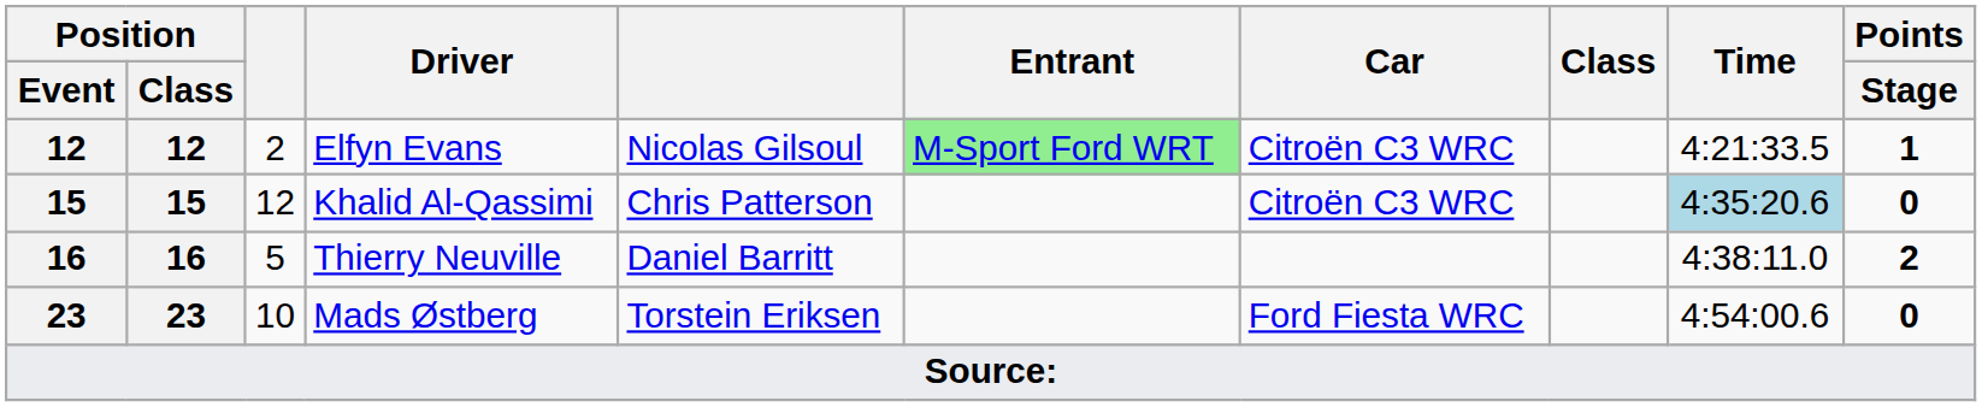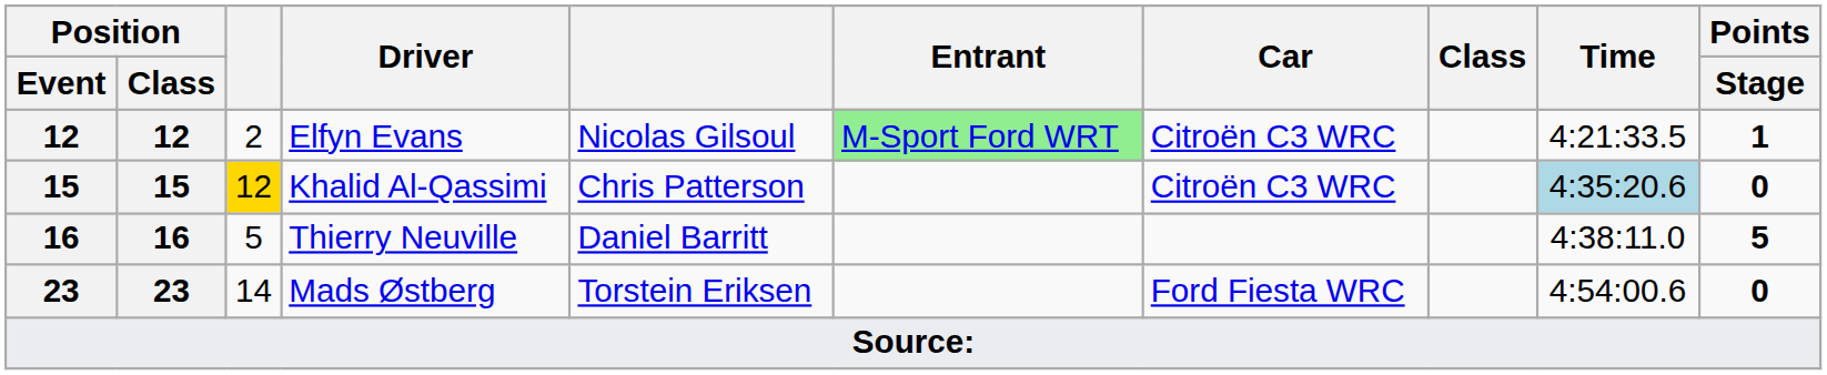 <table class="wikitable" width=85% style="font-size: 85%;">
 <tr>
 <th colspan="2">Position</th>
 <th rowspan="2"></th>
 <th rowspan="2">Driver</th>
 <th rowspan="2"></th>
 <th rowspan="2">Entrant</th>
 <th rowspan="2">Car</th>
 <th rowspan="2">Class</th>
 <th rowspan="2">Time</th>
 <th>Points</th>
 </tr>
 <tr>
 <th>Event</th>
 <th>Class</th>
 <th>Stage</th>
 </tr>
 <tr>
 <th>12</th>
 <th>12</th>
 <td align="center">2</td>
 <td> <a href='#'>Elfyn Evans</a></td>
 <td> <a href='#'>Nicolas Gilsoul</a></td>
 <td style="background: lightgreen;"> <a href='#'>M-Sport Ford WRT</a></td>
 <td><a href='#'>Citroën C3 WRC</a></td>
 <td align="center"></td>
 <td align="center">4:21:33.5</td>
 <td align="center"><strong>1</strong></td>
 </tr>
 <tr>
 <th>15</th>
 <th>15</th>
-<td align="center">12</td>
+<td align="center" style="background: gold;">12</td>
 <td> <a href='#'>Khalid Al-Qassimi</a></td>
 <td> <a href='#'>Chris Patterson</a></td>
 <td></td>
 <td><a href='#'>Citroën C3 WRC</a></td>
 <td align="center"></td>
 <td align="center" style="background: lightblue;">4:35:20.6</td>
 <td align="center"><strong>0</strong></td>
 </tr>
 <tr>
 <th>16</th>
 <th>16</th>
 <td align="center">5</td>
 <td> <a href='#'>Thierry Neuville</a></td>
 <td> <a href='#'>Daniel Barritt</a></td>
 <td></td>
 <td></td>
 <td align="center"></td>
 <td align="center">4:38:11.0</td>
-<td align="center"><strong>2</strong></td>
+<td align="center"><strong>5</strong></td>
 </tr>
 <tr>
 <th>23</th>
 <th>23</th>
-<td align="center">10</td>
+<td align="center">14</td>
 <td> <a href='#'>Mads Østberg</a></td>
 <td> <a href='#'>Torstein Eriksen</a></td>
 <td></td>
 <td><a href='#'>Ford Fiesta WRC</a></td>
 <td align="center"></td>
 <td align="center">4:54:00.6</td>
 <td align="center"><strong>0</strong></td>
 </tr>
 <tr>
 <td style="background-color:#EAECF0; text-align:center" colspan="11"><strong>Source:</strong></td>
 </tr>
 </table>
